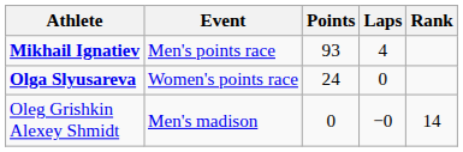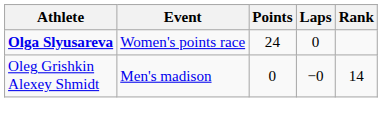 <table class=wikitable style="font-size:90%">
 <tr>
 <th>Athlete</th>
 <th>Event</th>
 <th>Points</th>
 <th>Laps</th>
 <th>Rank</th>
-</tr>
-<tr align=center>
-<td align=left><strong><a href='#'>Mikhail Ignatiev</a></strong></td>
-<td align=left><a href='#'>Men's points race</a></td>
-<td>93</td>
-<td>4</td>
-<td></td>
 </tr>
 <tr align=center>
 <td align=left><strong><a href='#'>Olga Slyusareva</a></strong></td>
 <td align=left><a href='#'>Women's points race</a></td>
 <td>24</td>
 <td>0</td>
 <td></td>
 </tr>
 <tr align=center>
 <td align=left><a href='#'>Oleg Grishkin</a><br><a href='#'>Alexey Shmidt</a></td>
 <td align=left><a href='#'>Men's madison</a></td>
 <td>0</td>
 <td>−0</td>
 <td>14</td>
 </tr>
 </table>
